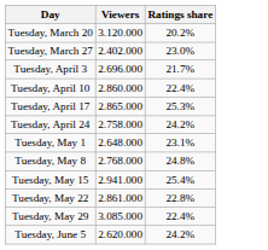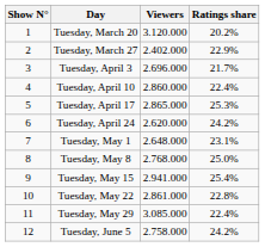 <table class="wikitable sortable centre" style="text-align:center;font-size:90%;">
 <tr>
+<th>Show N°</th>
 <th>Day</th>
 <th>Viewers</th>
 <th>Ratings share</th>
 </tr>
 <tr>
+<td>1</td>
 <td>Tuesday, March 20</td>
 <td>3.120.000</td>
 <td>20.2%</td>
 </tr>
 <tr>
+<td>2</td>
 <td>Tuesday, March 27</td>
 <td>2.402.000</td>
-<td>23.0%</td>
+<td>22.9%</td>
 </tr>
 <tr>
+<td>3</td>
 <td>Tuesday, April 3</td>
 <td>2.696.000</td>
 <td>21.7%</td>
 </tr>
 <tr>
+<td>4</td>
 <td>Tuesday, April 10</td>
 <td>2.860.000</td>
 <td>22.4%</td>
 </tr>
 <tr>
+<td>5</td>
 <td>Tuesday, April 17</td>
 <td>2.865.000</td>
 <td>25.3%</td>
 </tr>
 <tr>
+<td>6</td>
 <td>Tuesday, April 24</td>
-<td>2.758.000</td>
+<td>2.620.000</td>
 <td>24.2%</td>
 </tr>
 <tr>
+<td>7</td>
 <td>Tuesday, May 1</td>
 <td>2.648.000</td>
 <td>23.1%</td>
 </tr>
 <tr>
+<td>8</td>
 <td>Tuesday, May 8</td>
 <td>2.768.000</td>
-<td>24.8%</td>
+<td>25.0%</td>
 </tr>
 <tr>
+<td>9</td>
 <td>Tuesday, May 15</td>
 <td>2.941.000</td>
 <td>25.4%</td>
 </tr>
 <tr>
+<td>10</td>
 <td>Tuesday, May 22</td>
 <td>2.861.000</td>
 <td>22.8%</td>
 </tr>
 <tr>
+<td>11</td>
 <td>Tuesday, May 29</td>
 <td>3.085.000</td>
 <td>22.4%</td>
 </tr>
 <tr>
+<td>12</td>
 <td>Tuesday, June 5</td>
-<td>2.620.000</td>
+<td>2.758.000</td>
 <td>24.2%</td>
 </tr>
 </table>
